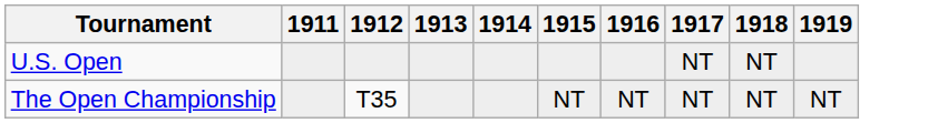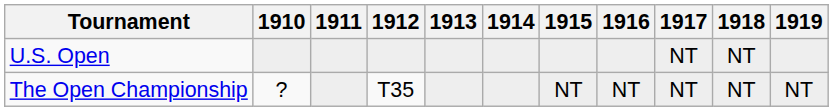 <table class="wikitable" style="font-size:95%;text-align:center;">
 <tr>
 <th>Tournament</th>
+<th>1910</th>
 <th>1911</th>
 <th>1912</th>
 <th>1913</th>
 <th>1914</th>
 <th>1915</th>
 <th>1916</th>
 <th>1917</th>
 <th>1918</th>
 <th>1919</th>
 </tr>
 <tr>
 <td align=left><a href='#'>U.S. Open</a></td>
 <td style="background:#eee;"></td>
 <td style="background:#eee;"></td>
 <td style="background:#eee;"></td>
 <td style="background:#eee;"></td>
 <td style="background:#eee;"></td>
 <td style="background:#eee;"></td>
+<td style="background:#eee;"></td>
 <td style="background:#eee;">NT</td>
 <td style="background:#eee;">NT</td>
 <td style="background:#eee;"></td>
 </tr>
 <tr>
 <td align=left><a href='#'>The Open Championship</a></td>
+<td>?</td>
 <td style="background:#eee;"></td>
 <td>T35</td>
 <td style="background:#eee;"></td>
 <td style="background:#eee;"></td>
 <td style="background:#eee;">NT</td>
 <td style="background:#eee;">NT</td>
 <td style="background:#eee;">NT</td>
 <td style="background:#eee;">NT</td>
 <td style="background:#eee;">NT</td>
 </tr>
 </table>
